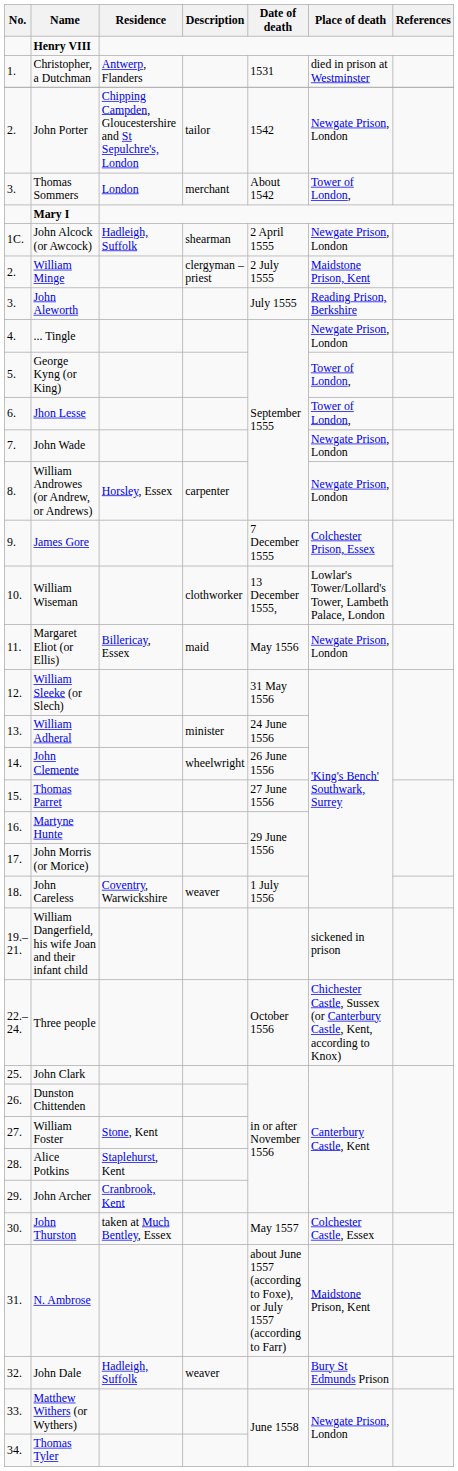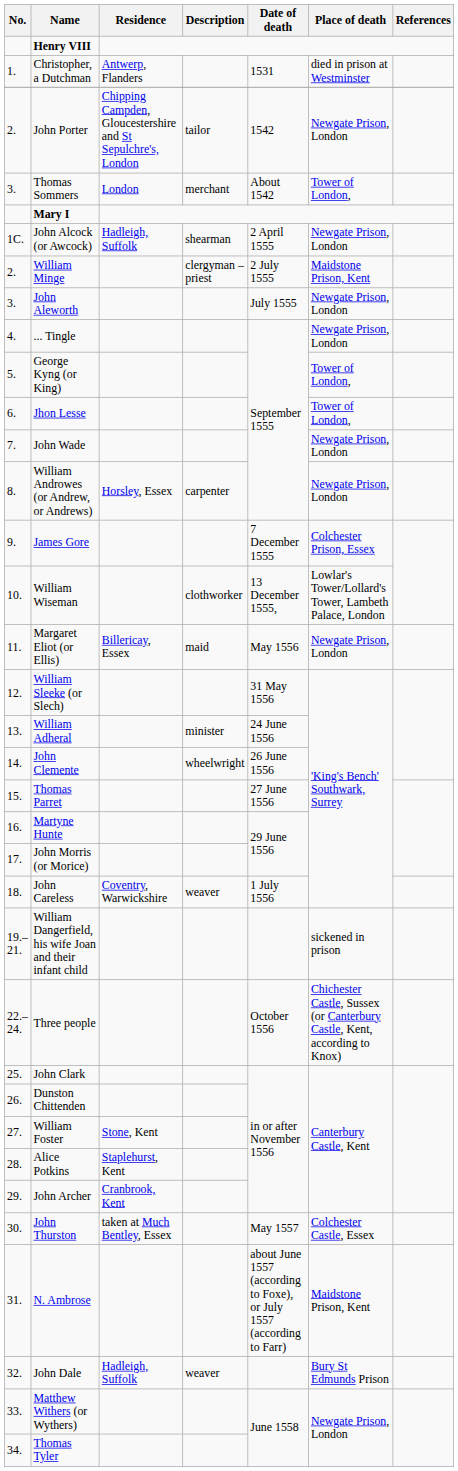 <table class="wikitable sortable">
 <tr>
 <th>No.</th>
 <th>Name</th>
 <th>Residence</th>
 <th>Description</th>
 <th>Date of death</th>
 <th>Place of death</th>
 <th>References</th>
 </tr>
 <tr>
 <td></td>
 <td><strong>Henry VIII</strong></td>
 </tr>
 <tr>
 <td>1.</td>
 <td>Christopher, a Dutchman</td>
 <td><a href='#'>Antwerp</a>, Flanders</td>
 <td></td>
 <td>1531</td>
 <td>died in prison at <a href='#'>Westminster</a></td>
 <td></td>
 </tr>
 <tr>
 </tr>
 <tr>
 <td>2.</td>
 <td data-sort-value=Porter>John Porter</td>
 <td><a href='#'>Chipping Campden</a>, Gloucestershire and <a href='#'>St Sepulchre's, London</a></td>
 <td>tailor</td>
 <td>1542</td>
 <td><a href='#'>Newgate Prison</a>, London</td>
 <td></td>
 </tr>
 <tr>
 <td>3.</td>
 <td data-sort-value=Sommers>Thomas Sommers</td>
 <td><a href='#'>London</a></td>
 <td>merchant</td>
 <td>About 1542</td>
 <td><a href='#'>Tower of London</a>,</td>
 <td></td>
 </tr>
 <tr>
 <td></td>
 <td><strong>Mary I</strong></td>
 </tr>
 <tr>
 <td>1C.</td>
 <td>John Alcock (or Awcock)</td>
 <td><a href='#'>Hadleigh, Suffolk</a></td>
 <td>shearman</td>
 <td>2 April 1555</td>
 <td><a href='#'>Newgate Prison</a>, London</td>
 <td></td>
 </tr>
 <tr>
 <td>2.</td>
 <td><a href='#'>William Minge</a></td>
 <td></td>
 <td>clergyman – priest</td>
 <td>2 July 1555</td>
 <td><a href='#'>Maidstone Prison, Kent</a></td>
 <td></td>
 </tr>
 <tr>
 <td>3.</td>
 <td><a href='#'>John Aleworth</a></td>
 <td></td>
 <td></td>
 <td>July 1555</td>
-<td><a href='#'>Reading Prison, Berkshire</a></td>
+<td><a href='#'>Newgate Prison</a>, London</td>
 <td></td>
 </tr>
 <tr>
 <td>4.</td>
 <td>... Tingle</td>
 <td></td>
 <td></td>
 <td rowspan=5>September 1555</td>
 <td><a href='#'>Newgate Prison</a>, London</td>
 <td></td>
 </tr>
 <tr>
 <td>5.</td>
 <td>George Kyng (or King)</td>
 <td></td>
 <td></td>
 <td><a href='#'>Tower of London</a>,</td>
 <td></td>
 </tr>
 <tr>
 <td>6.</td>
 <td><a href='#'>Jhon Lesse</a></td>
 <td></td>
 <td></td>
 <td><a href='#'>Tower of London</a>,</td>
 <td></td>
 </tr>
 <tr>
 <td>7.</td>
 <td>John Wade</td>
 <td></td>
 <td></td>
 <td><a href='#'>Newgate Prison</a>, London</td>
 <td></td>
 </tr>
 <tr>
 <td>8.</td>
 <td>William Androwes (or Andrew, or Andrews)</td>
 <td><a href='#'>Horsley</a>, Essex</td>
 <td>carpenter</td>
 <td><a href='#'>Newgate Prison</a>, London</td>
 <td></td>
 </tr>
 <tr>
 <td>9.</td>
 <td><a href='#'>James Gore</a></td>
 <td></td>
 <td></td>
 <td>7 December 1555</td>
 <td><a href='#'>Colchester Prison, Essex</a></td>
 <td rowspan=2></td>
 </tr>
 <tr>
 <td>10.</td>
 <td>William Wiseman</td>
 <td></td>
 <td>clothworker</td>
 <td>13 December 1555,</td>
 <td>Lowlar's Tower/Lollard's Tower, Lambeth Palace, London</td>
 </tr>
 <tr>
 <td>11.</td>
 <td>Margaret Eliot (or Ellis)</td>
 <td><a href='#'>Billericay</a>, Essex</td>
 <td>maid</td>
 <td>May 1556</td>
 <td><a href='#'>Newgate Prison</a>, London</td>
 <td></td>
 </tr>
 <tr>
 <td>12.</td>
 <td><a href='#'>William Sleeke</a> (or Slech)</td>
 <td></td>
 <td></td>
 <td>31 May 1556</td>
 <td rowspan=7><a href='#'>'King's Bench' Southwark, Surrey</a></td>
 <td rowspan=3></td>
 </tr>
 <tr>
 <td>13.</td>
 <td><a href='#'>William Adheral</a></td>
 <td></td>
 <td>minister</td>
 <td>24 June 1556</td>
 </tr>
 <tr>
 <td>14.</td>
 <td><a href='#'>John Clemente</a></td>
 <td></td>
 <td>wheelwright</td>
 <td>26 June 1556</td>
 </tr>
 <tr>
 <td>15.</td>
 <td><a href='#'>Thomas Parret</a></td>
 <td></td>
 <td></td>
 <td>27 June 1556</td>
 <td rowspan=3></td>
 </tr>
 <tr>
 <td>16.</td>
 <td><a href='#'>Martyne Hunte</a></td>
 <td></td>
 <td></td>
 <td rowspan=2>29 June 1556</td>
 </tr>
 <tr>
 <td>17.</td>
 <td>John Morris (or Morice)</td>
 <td></td>
 <td></td>
 </tr>
 <tr>
 <td>18.</td>
 <td>John Careless</td>
 <td><a href='#'>Coventry</a>, Warwickshire</td>
 <td>weaver</td>
 <td>1 July 1556</td>
 <td></td>
 </tr>
 <tr>
 <td>19.–21.</td>
 <td>William Dangerfield, his wife Joan and their infant child</td>
 <td></td>
 <td></td>
 <td></td>
 <td>sickened in prison</td>
 <td></td>
 </tr>
 <tr>
 <td>22.–24.</td>
 <td>Three people</td>
 <td></td>
 <td></td>
 <td>October 1556</td>
 <td><a href='#'>Chichester Castle</a>, Sussex (or <a href='#'>Canterbury Castle</a>, Kent, according to Knox)</td>
 <td></td>
 </tr>
 <tr>
 <td>25.</td>
 <td>John Clark</td>
 <td></td>
 <td></td>
 <td rowspan=5>in or after November 1556</td>
 <td rowspan=5><a href='#'>Canterbury Castle</a>, Kent</td>
 <td rowspan=5></td>
 </tr>
 <tr>
 <td>26.</td>
 <td>Dunston Chittenden</td>
 <td></td>
 <td></td>
 </tr>
 <tr>
 <td>27.</td>
 <td>William Foster</td>
 <td><a href='#'>Stone</a>, Kent</td>
 <td></td>
 </tr>
 <tr>
 <td>28.</td>
 <td>Alice Potkins</td>
 <td><a href='#'>Staplehurst</a>, Kent</td>
 <td></td>
 </tr>
 <tr>
 <td>29.</td>
 <td>John Archer</td>
 <td><a href='#'>Cranbrook, Kent</a></td>
 <td></td>
 </tr>
 <tr>
 <td>30.</td>
 <td><a href='#'>John Thurston</a></td>
 <td>taken at <a href='#'>Much Bentley</a>, Essex</td>
 <td></td>
 <td>May 1557</td>
 <td><a href='#'>Colchester Castle</a>, Essex</td>
 <td></td>
 </tr>
 <tr>
 <td>31.</td>
 <td><a href='#'>N. Ambrose</a></td>
 <td></td>
 <td></td>
 <td>about June 1557 (according to Foxe), or July 1557 (according to Farr)</td>
 <td><a href='#'>Maidstone</a> Prison, Kent</td>
 <td></td>
 </tr>
 <tr>
 <td>32.</td>
 <td>John Dale</td>
 <td><a href='#'>Hadleigh, Suffolk</a></td>
 <td>weaver</td>
 <td></td>
 <td><a href='#'>Bury St Edmunds</a> Prison</td>
 <td></td>
 </tr>
 <tr>
 <td>33.</td>
 <td><a href='#'>Matthew Withers</a> (or Wythers)</td>
 <td></td>
 <td></td>
 <td rowspan=2>June 1558</td>
 <td rowspan=2><a href='#'>Newgate Prison</a>, London</td>
 <td rowspan=2></td>
 </tr>
 <tr>
 <td>34.</td>
 <td><a href='#'>Thomas Tyler</a></td>
 <td></td>
 <td></td>
 </tr>
 </table>
